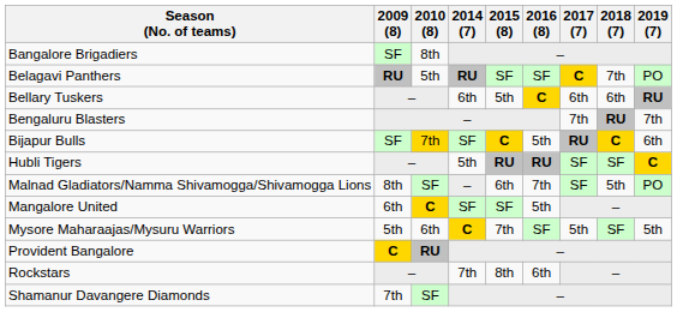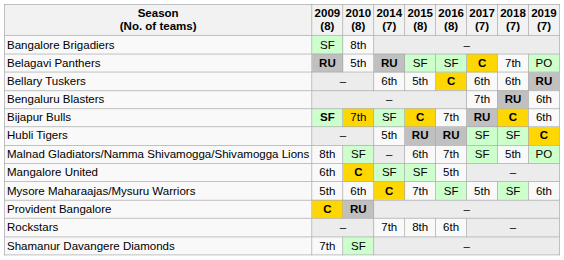 <table class="wikitable" style="text-align: center">
 <tr>
 <th>Season <br> (No. of teams)</th>
 <th>2009<br>(8)</th>
 <th>2010<br>(8)</th>
 <th>2014<br>(7)</th>
 <th>2015<br>(8)</th>
 <th>2016<br>(8)</th>
 <th>2017<br>(7)</th>
 <th>2018<br>(7)</th>
 <th>2019<br>(7)</th>
 </tr>
 <tr>
 <td align=left>Bangalore Brigadiers</td>
 <td style="background: #cfc">SF</td>
 <td>8th</td>
 <td colspan="7" style="background: #ececec">–</td>
 </tr>
 <tr>
 <td align=left>Belagavi Panthers</td>
 <th style="background: silver">RU</th>
 <td>5th</td>
 <th style="background: silver">RU</th>
 <td style="background: #cfc">SF</td>
 <td style="background: #cfc">SF</td>
 <th style="background: gold">C</th>
 <td>7th</td>
 <td style="background: #cfc">PO</td>
 </tr>
 <tr>
 <td align=left>Bellary Tuskers</td>
 <td colspan="2" style="background: #ececec">–</td>
 <td>6th</td>
 <td>5th</td>
 <th style="background: gold">C</th>
 <td>6th</td>
 <td>6th</td>
 <th style="background: silver">RU</th>
 </tr>
 <tr>
 <td align=left>Bengaluru Blasters</td>
 <td colspan="5" style="background: #ececec">–</td>
 <td>7th</td>
 <th style="background: silver">RU</th>
-<td>7th</td>
+<td>6th</td>
 </tr>
 <tr>
 <td align=left>Bijapur Bulls</td>
-<td style="background: #cfc">SF</td>
+<td style="background: #cfc"><strong>SF</strong></td>
 <td style="background: gold;">7th</td>
 <td style="background: #cfc">SF</td>
 <th style="background: gold">C</th>
-<td>5th</td>
+<td>7th</td>
 <th style="background: silver">RU</th>
 <th style="background: gold">C</th>
 <td>6th</td>
 </tr>
 <tr>
 <td align=left>Hubli Tigers</td>
 <td colspan="2" style="background: #ececec">–</td>
 <td>5th</td>
 <th style="background: silver">RU</th>
 <th style="background: silver">RU</th>
 <td style="background: #cfc">SF</td>
 <td style="background: #cfc">SF</td>
 <th style="background: gold">C</th>
 </tr>
 <tr>
 <td align=left>Malnad Gladiators/Namma Shivamogga/Shivamogga Lions</td>
 <td>8th</td>
 <td style="background: #cfc">SF</td>
 <td colspan="1" style="background: #ececec">–</td>
 <td>6th</td>
 <td>7th</td>
 <td style="background: #cfc">SF</td>
 <td>5th</td>
 <td style="background: #cfc">PO</td>
 </tr>
 <tr>
 <td align=left>Mangalore United</td>
 <td>6th</td>
 <th style="background: gold">C</th>
 <td style="background: #cfc">SF</td>
 <td style="background: #cfc">SF</td>
 <td>5th</td>
 <td colspan="3" style="background: #ececec">–</td>
 </tr>
 <tr>
 <td align=left>Mysore Maharaajas/Mysuru Warriors</td>
 <td>5th</td>
 <td>6th</td>
 <th style="background: gold">C</th>
 <td>7th</td>
 <td style="background: #cfc">SF</td>
 <td>5th</td>
 <td style="background: #cfc">SF</td>
-<td>5th</td>
+<td>6th</td>
 </tr>
 <tr>
 <td align=left>Provident Bangalore</td>
 <th style="background: gold">C</th>
 <th style="background: silver">RU</th>
 <td colspan="7" style="background: #ececec">–</td>
 </tr>
 <tr>
 <td align=left>Rockstars</td>
 <td colspan="2" style="background: #ececec">–</td>
 <td>7th</td>
 <td>8th</td>
 <td>6th</td>
 <td colspan="3" style="background: #ececec">–</td>
 </tr>
 <tr>
 <td align=left>Shamanur Davangere Diamonds</td>
 <td>7th</td>
 <td style="background: #cfc">SF</td>
 <td colspan="7" style="background: #ececec">–</td>
 </tr>
 </table>
